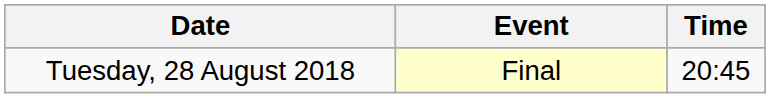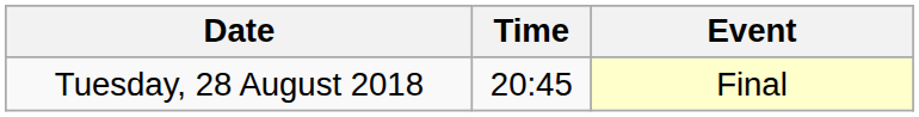 <table class = "wikitable" style="text-align:center;">
 <tr>
 <th width=220>Date</th>
+<th width=50>Time</th>
 <th width=150>Event</th>
-<th width=50>Time</th>
 </tr>
 <tr>
 <td>Tuesday, 28 August 2018</td>
+<td>20:45</td>
 <td bgcolor=ffffcc>Final</td>
-<td>20:45</td>
 </tr>
 </table>
